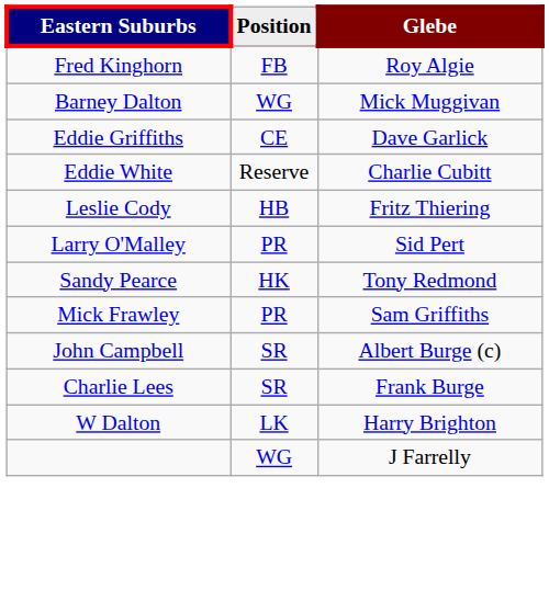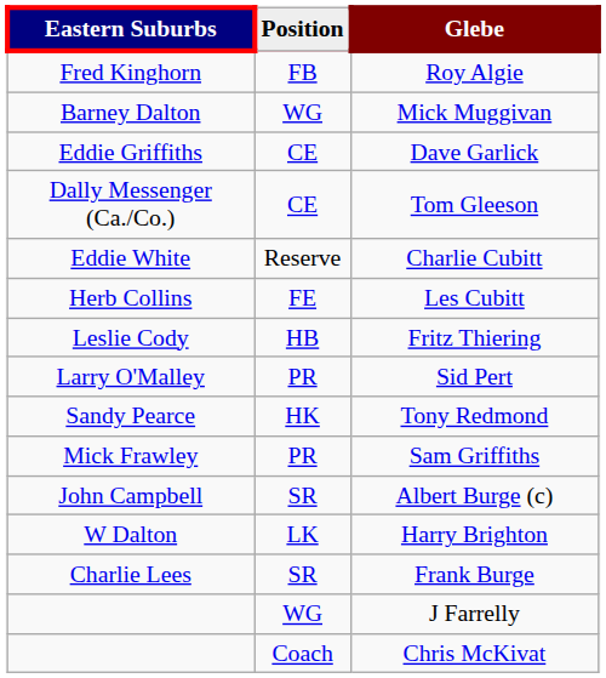 <table class="wikitable" style="float:right; font-size:90%; margin-left:1em;">
 <tr style="background:#f03;">
 <th style="width:140px; border:3px solid red; background: navy; color: white">Eastern Suburbs</th>
 <th style="width:40px; text-align:center; background:#eee; color:black;">Position</th>
 <th style="width:140px; border:3px solid maroon; background: maroon; color: white">Glebe</th>
 </tr>
 <tr align=center>
 <td><a href='#'>Fred Kinghorn</a></td>
 <td><a href='#'>FB</a></td>
 <td><a href='#'>Roy Algie</a></td>
 </tr>
 <tr align=center>
 <td><a href='#'>Barney Dalton</a></td>
 <td><a href='#'>WG</a></td>
 <td><a href='#'>Mick Muggivan</a></td>
 </tr>
 <tr align=center>
 <td><a href='#'>Eddie Griffiths</a></td>
 <td><a href='#'>CE</a></td>
 <td><a href='#'>Dave Garlick</a></td>
 </tr>
 <tr align=center>
+<td><a href='#'>Dally Messenger</a> (Ca./Co.)</td>
+<td><a href='#'>CE</a></td>
+<td><a href='#'>Tom Gleeson</a></td>
+</tr>
+<tr align=center>
 <td><a href='#'>Eddie White</a></td>
 <td>Reserve</td>
 <td><a href='#'>Charlie Cubitt</a></td>
+</tr>
+<tr align=center>
+<td><a href='#'>Herb Collins</a></td>
+<td><a href='#'>FE</a></td>
+<td><a href='#'>Les Cubitt</a></td>
 </tr>
 <tr align=center>
 <td><a href='#'>Leslie Cody</a></td>
 <td><a href='#'>HB</a></td>
 <td><a href='#'>Fritz Thiering</a></td>
 </tr>
 <tr align=center>
 <td><a href='#'>Larry O'Malley</a></td>
 <td><a href='#'>PR</a></td>
 <td><a href='#'>Sid Pert</a></td>
 </tr>
 <tr align=center>
 <td><a href='#'>Sandy Pearce</a></td>
 <td><a href='#'>HK</a></td>
 <td><a href='#'>Tony Redmond</a></td>
 </tr>
 <tr align=center>
 <td><a href='#'>Mick Frawley</a></td>
 <td><a href='#'>PR</a></td>
 <td><a href='#'>Sam Griffiths</a></td>
 </tr>
 <tr align=center>
 <td><a href='#'>John Campbell</a></td>
 <td><a href='#'>SR</a></td>
 <td><a href='#'>Albert Burge</a> (c)</td>
 </tr>
 <tr align=center>
+<td><a href='#'>W Dalton</a></td>
+<td><a href='#'>LK</a></td>
+<td><a href='#'>Harry Brighton</a></td>
+</tr>
+<tr align=center>
 <td><a href='#'>Charlie Lees</a></td>
 <td><a href='#'>SR</a></td>
 <td><a href='#'>Frank Burge</a></td>
-</tr>
-<tr align=center>
-<td><a href='#'>W Dalton</a></td>
-<td><a href='#'>LK</a></td>
-<td><a href='#'>Harry Brighton</a></td>
 </tr>
 <tr align=center>
 <td></td>
 <td><a href='#'>WG</a></td>
 <td>J Farrelly</td>
 </tr>
+<tr align=center>
+<td></td>
+<td><a href='#'>Coach</a></td>
+<td><a href='#'>Chris McKivat</a></td>
+</tr>
 </table>
